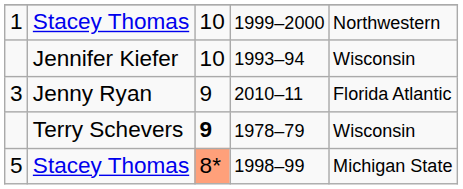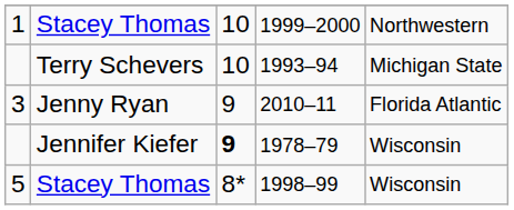 <table class="wikitable">
 <tr>
 </tr>
 <tr>
 <td>1</td>
 <td><a href='#'>Stacey Thomas</a></td>
 <td>10</td>
 <td style="font-size:80%;">1999–2000</td>
 <td style="font-size:80%;">Northwestern</td>
 </tr>
 <tr>
 <td></td>
-<td>Jennifer Kiefer</td>
+<td>Terry Schevers</td>
 <td>10</td>
 <td style="font-size:80%;">1993–94</td>
-<td style="font-size:80%;">Wisconsin</td>
+<td style="font-size:80%;">Michigan State</td>
 </tr>
 <tr>
 <td>3</td>
 <td>Jenny Ryan</td>
 <td>9</td>
 <td style="font-size:80%;">2010–11</td>
 <td style="font-size:80%;">Florida Atlantic</td>
 </tr>
 <tr>
 <td></td>
-<td>Terry Schevers</td>
+<td>Jennifer Kiefer</td>
 <td><strong>9</strong></td>
 <td style="font-size:80%;">1978–79</td>
 <td style="font-size:80%;">Wisconsin</td>
 </tr>
 <tr>
 <td>5</td>
 <td><a href='#'>Stacey Thomas</a></td>
-<td style="background: lightsalmon;">8*</td>
+<td>8*</td>
 <td style="font-size:80%;">1998–99</td>
-<td style="font-size:80%;">Michigan State</td>
+<td style="font-size:80%;">Wisconsin</td>
 </tr>
 </table>
